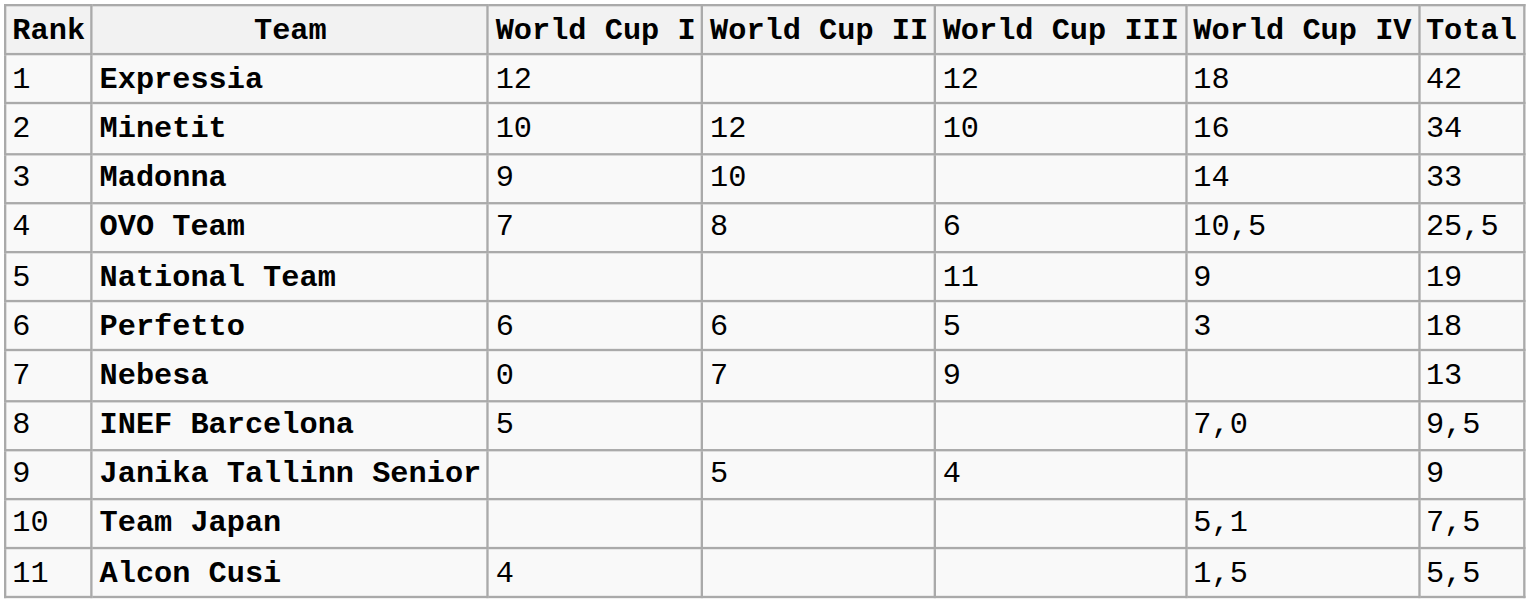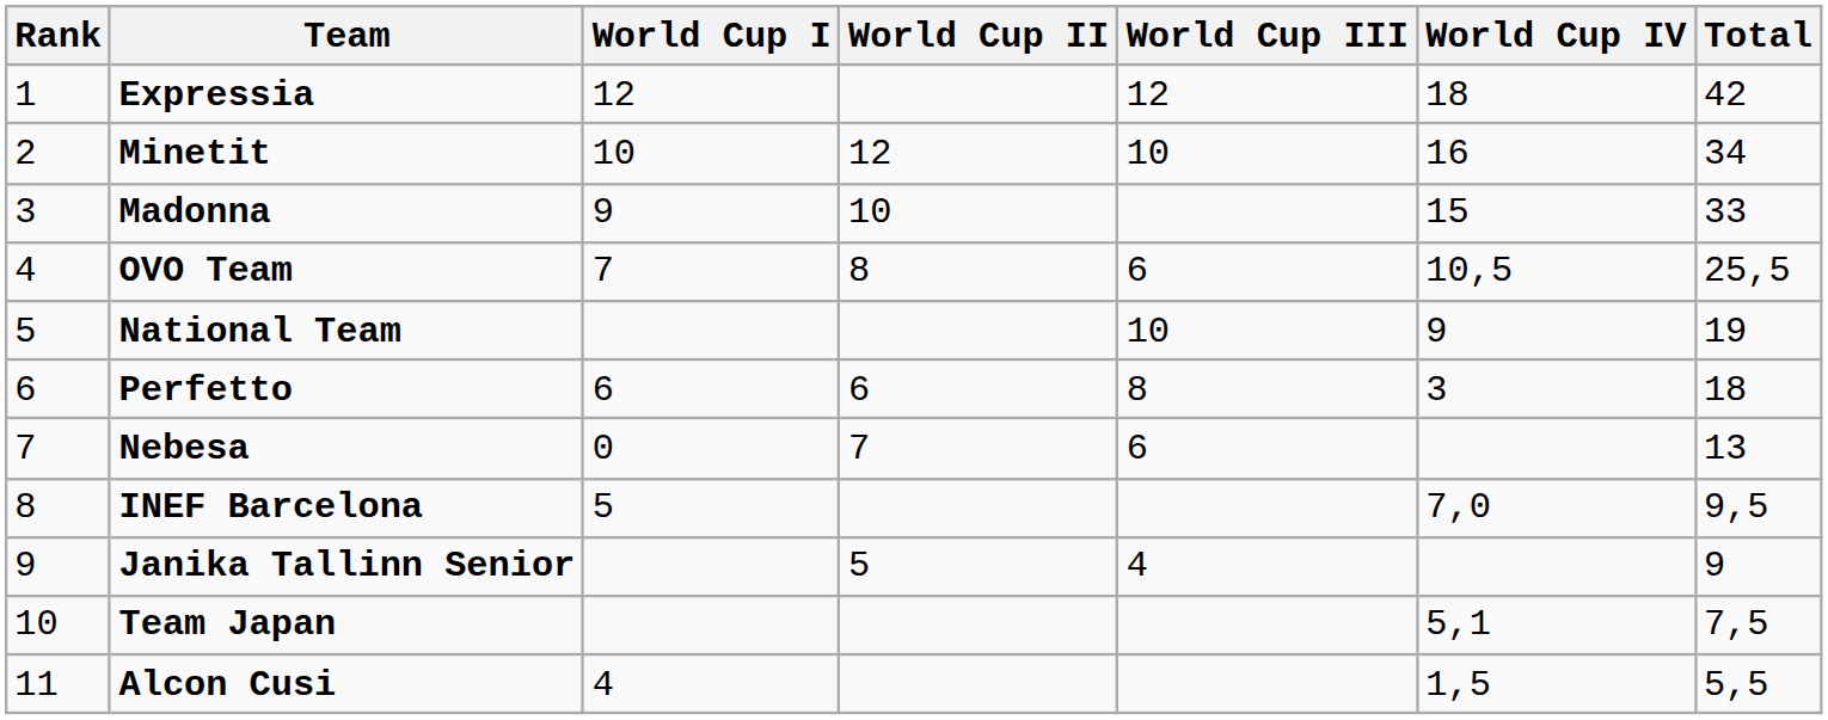 <table class="wikitable sortable">
 <tr>
 <th>Rank</th>
 <th>Team</th>
 <th>World Cup I</th>
 <th>World Cup II</th>
 <th>World Cup III</th>
 <th>World Cup IV</th>
 <th>Total</th>
 </tr>
 <tr>
 <td>1</td>
 <td><strong>Expressia</strong> </td>
 <td>12</td>
 <td></td>
 <td>12</td>
 <td>18</td>
 <td>42</td>
 </tr>
 <tr>
 <td>2</td>
 <td><strong>Minetit</strong> </td>
 <td>10</td>
 <td>12</td>
 <td>10</td>
 <td>16</td>
 <td>34</td>
 </tr>
 <tr>
 <td>3</td>
 <td><strong>Madonna</strong> </td>
 <td>9</td>
 <td>10</td>
 <td></td>
-<td>14</td>
+<td>15</td>
 <td>33</td>
 </tr>
 <tr>
 <td>4</td>
 <td><strong>OVO Team</strong> </td>
 <td>7</td>
 <td>8</td>
 <td>6</td>
 <td>10,5</td>
 <td>25,5</td>
 </tr>
 <tr>
 <td>5</td>
 <td><strong>National Team</strong> </td>
 <td></td>
 <td></td>
-<td>11</td>
+<td>10</td>
 <td>9</td>
 <td>19</td>
 </tr>
 <tr>
 <td>6</td>
 <td><strong>Perfetto</strong> </td>
 <td>6</td>
 <td>6</td>
-<td>5</td>
+<td>8</td>
 <td>3</td>
 <td>18</td>
 </tr>
 <tr>
 <td>7</td>
 <td><strong>Nebesa</strong> </td>
 <td>0</td>
 <td>7</td>
-<td>9</td>
+<td>6</td>
 <td></td>
 <td>13</td>
 </tr>
 <tr>
 <td>8</td>
 <td><strong>INEF Barcelona</strong> </td>
 <td>5</td>
 <td></td>
 <td></td>
 <td>7,0</td>
 <td>9,5</td>
 </tr>
 <tr>
 <td>9</td>
 <td><strong>Janika Tallinn Senior</strong> </td>
 <td></td>
 <td>5</td>
 <td>4</td>
 <td></td>
 <td>9</td>
 </tr>
 <tr>
 <td>10</td>
 <td><strong>Team Japan</strong> </td>
 <td></td>
 <td></td>
 <td></td>
 <td>5,1</td>
 <td>7,5</td>
 </tr>
 <tr>
 <td>11</td>
 <td><strong>Alcon Cusi</strong> </td>
 <td>4</td>
 <td></td>
 <td></td>
 <td>1,5</td>
 <td>5,5</td>
 </tr>
 </table>
